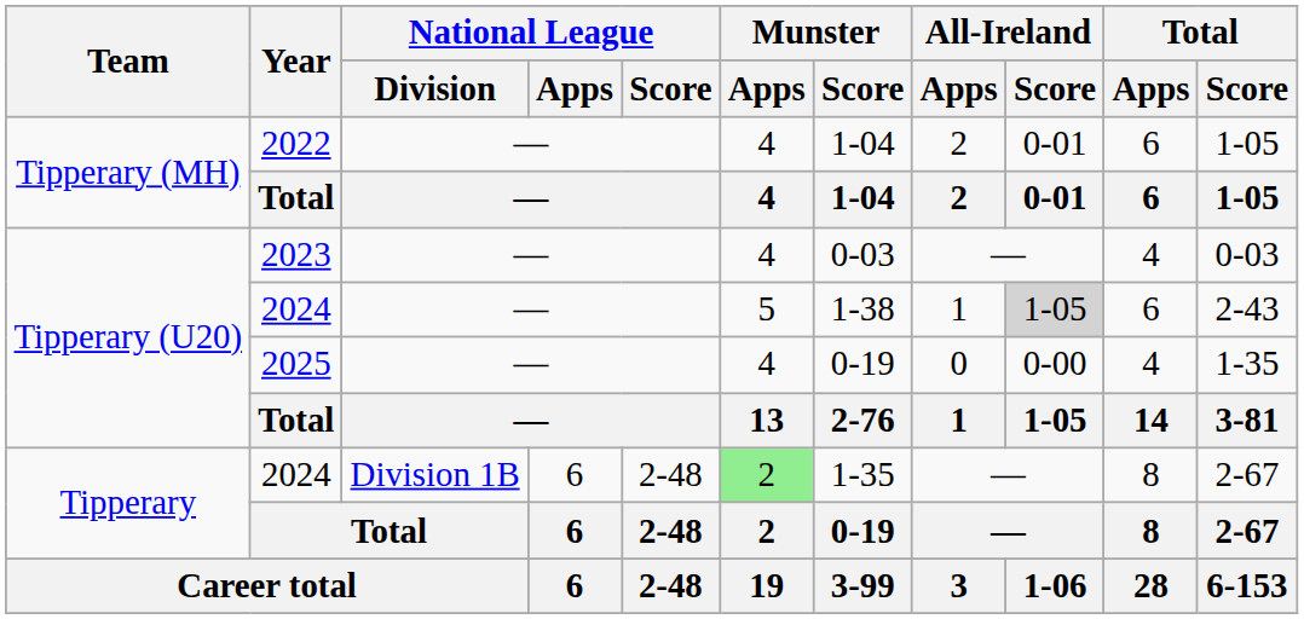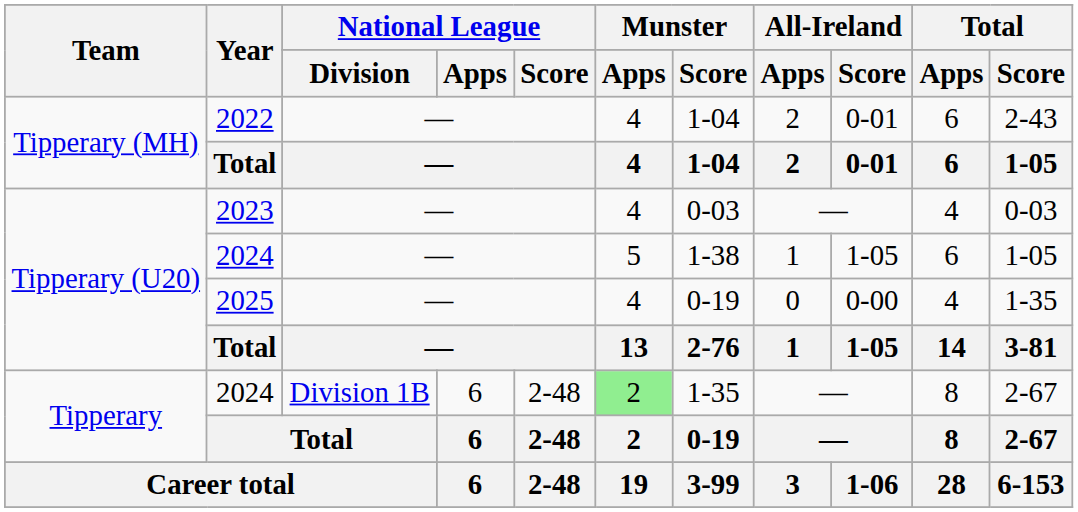 <table class="wikitable" style="text-align:center">
 <tr>
 <th rowspan="2">Team</th>
 <th rowspan="2">Year</th>
 <th colspan="3"><a href='#'>National League</a></th>
 <th colspan="2">Munster</th>
 <th colspan="2">All-Ireland</th>
 <th colspan="2">Total</th>
 </tr>
 <tr>
 <th>Division</th>
 <th>Apps</th>
 <th>Score</th>
 <th>Apps</th>
 <th>Score</th>
 <th>Apps</th>
 <th>Score</th>
 <th>Apps</th>
 <th>Score</th>
 </tr>
 <tr>
 <td rowspan="2"><a href='#'>Tipperary (MH)</a></td>
 <td><a href='#'>2022</a></td>
 <td colspan=3>—</td>
 <td>4</td>
 <td>1-04</td>
 <td>2</td>
 <td>0-01</td>
 <td>6</td>
-<td>1-05</td>
+<td>2-43</td>
 </tr>
 <tr>
 <th>Total</th>
 <th colspan=3>—</th>
 <th>4</th>
 <th>1-04</th>
 <th>2</th>
 <th>0-01</th>
 <th>6</th>
 <th>1-05</th>
 </tr>
 <tr>
 <td rowspan="4"><a href='#'>Tipperary (U20)</a></td>
 <td><a href='#'>2023</a></td>
 <td colspan=3>—</td>
 <td>4</td>
 <td>0-03</td>
 <td colspan=2>—</td>
 <td>4</td>
 <td>0-03</td>
 </tr>
 <tr>
 <td><a href='#'>2024</a></td>
 <td colspan=3>—</td>
 <td>5</td>
 <td>1-38</td>
 <td>1</td>
-<td style="background: lightgrey;">1-05</td>
+<td>1-05</td>
 <td>6</td>
-<td>2-43</td>
+<td>1-05</td>
 </tr>
 <tr>
 <td><a href='#'>2025</a></td>
 <td colspan=3>—</td>
 <td>4</td>
 <td>0-19</td>
 <td>0</td>
 <td>0-00</td>
 <td>4</td>
 <td>1-35</td>
 </tr>
 <tr>
 <th>Total</th>
 <th colspan=3>—</th>
 <th>13</th>
 <th>2-76</th>
 <th>1</th>
 <th>1-05</th>
 <th>14</th>
 <th>3-81</th>
 </tr>
 <tr>
 <td rowspan="2"><a href='#'>Tipperary</a></td>
 <td>2024</td>
 <td rowspan="1"><a href='#'>Division 1B</a></td>
 <td>6</td>
 <td>2-48</td>
 <td style="background: lightgreen;">2</td>
 <td>1-35</td>
 <td colspan="2">—</td>
 <td>8</td>
 <td>2-67</td>
 </tr>
 <tr>
 <th colspan="2">Total</th>
 <th>6</th>
 <th>2-48</th>
 <th>2</th>
 <th>0-19</th>
 <th colspan="2">—</th>
 <th>8</th>
 <th>2-67</th>
 </tr>
 <tr>
 <th colspan="3">Career total</th>
 <th>6</th>
 <th>2-48</th>
 <th>19</th>
 <th>3-99</th>
 <th>3</th>
 <th>1-06</th>
 <th>28</th>
 <th>6-153</th>
 </tr>
 </table>
